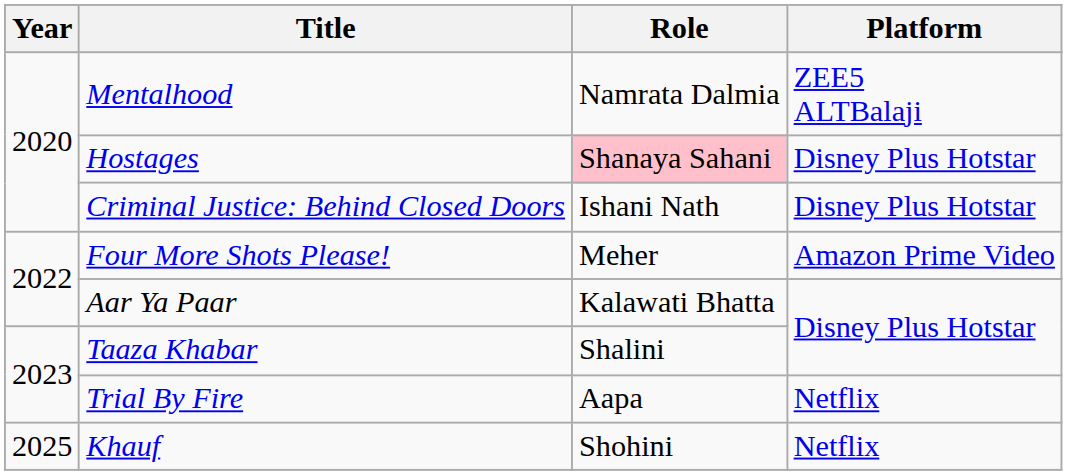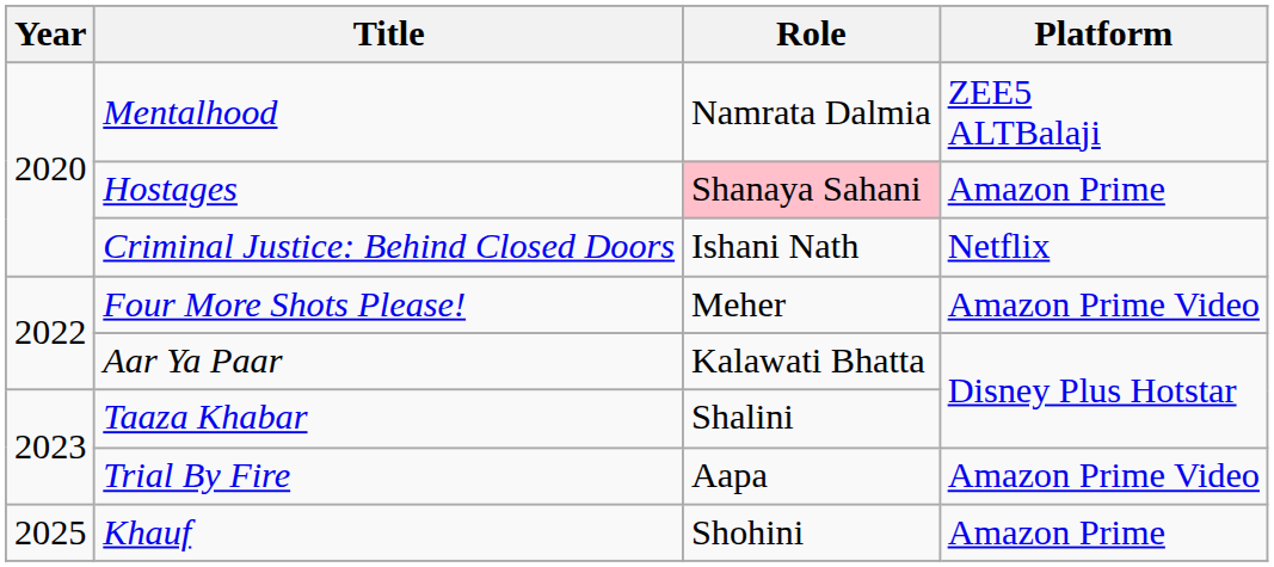 <table class="wikitable sortable">
 <tr>
 <th>Year</th>
 <th>Title</th>
 <th>Role</th>
 <th>Platform</th>
 </tr>
 <tr>
 <td rowspan="3">2020</td>
 <td><em><a href='#'>Mentalhood</a></em></td>
 <td>Namrata Dalmia</td>
 <td><a href='#'>ZEE5</a> <br> <a href='#'>ALTBalaji</a></td>
 </tr>
 <tr>
 <td><em><a href='#'>Hostages</a></em></td>
 <td style="background: pink;">Shanaya Sahani</td>
-<td><a href='#'>Disney Plus Hotstar</a></td>
+<td><a href='#'>Amazon Prime</a></td>
 </tr>
 <tr>
 <td><em><a href='#'>Criminal Justice: Behind Closed Doors</a></em></td>
 <td>Ishani Nath</td>
-<td><a href='#'>Disney Plus Hotstar</a></td>
+<td><a href='#'>Netflix</a></td>
 </tr>
 <tr>
 <td rowspan="2">2022</td>
 <td><em><a href='#'>Four More Shots Please!</a></em></td>
 <td>Meher</td>
 <td><a href='#'>Amazon Prime Video</a></td>
 </tr>
 <tr>
 <td><em>Aar Ya Paar</em></td>
 <td>Kalawati Bhatta</td>
 <td rowspan="2"><a href='#'>Disney Plus Hotstar</a></td>
 </tr>
 <tr>
 <td rowspan="2">2023</td>
 <td><em><a href='#'>Taaza Khabar</a></em></td>
 <td>Shalini</td>
 </tr>
 <tr>
 <td><em><a href='#'>Trial By Fire</a></em></td>
 <td>Aapa</td>
-<td><a href='#'>Netflix</a></td>
+<td><a href='#'>Amazon Prime Video</a></td>
 </tr>
 <tr>
 <td rowspan="2">2025</td>
 <td><em><a href='#'>Khauf</a></em></td>
 <td>Shohini</td>
-<td><a href='#'>Netflix</a></td>
+<td><a href='#'>Amazon Prime</a></td>
 </tr>
 </table>
